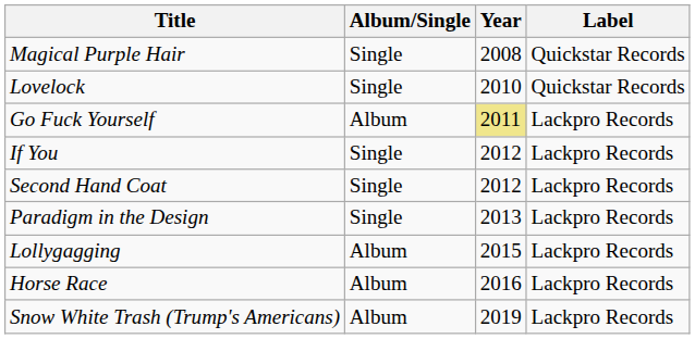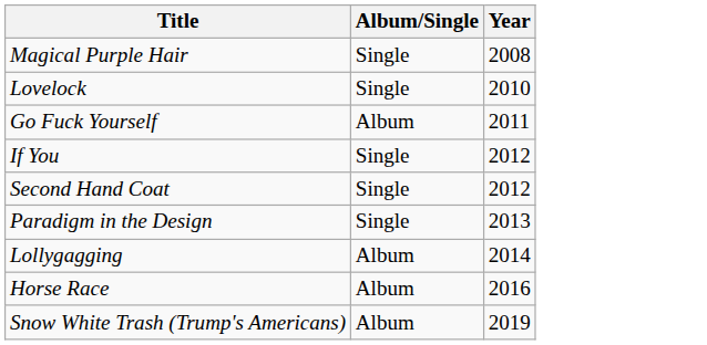 <table class="wikitable">
 <tr>
 <th>Title</th>
 <th>Album/Single</th>
 <th>Year</th>
-<th>Label</th>
 </tr>
 <tr>
 <td><em>Magical Purple Hair</em></td>
 <td>Single</td>
 <td>2008</td>
-<td>Quickstar Records</td>
 </tr>
 <tr>
 <td><em>Lovelock</em></td>
 <td>Single</td>
 <td>2010</td>
-<td>Quickstar Records</td>
 </tr>
 <tr>
 <td><em>Go Fuck Yourself</em></td>
 <td>Album</td>
-<td style="background: khaki;">2011</td>
-<td>Lackpro Records</td>
+<td>2011</td>
 </tr>
 <tr>
 <td><em>If You</em></td>
 <td>Single</td>
 <td>2012</td>
-<td>Lackpro Records</td>
 </tr>
 <tr>
 <td><em>Second Hand Coat</em></td>
 <td>Single</td>
 <td>2012</td>
-<td>Lackpro Records</td>
 </tr>
 <tr>
 <td><em>Paradigm in the Design</em></td>
 <td>Single</td>
 <td>2013</td>
-<td>Lackpro Records</td>
 </tr>
 <tr>
 <td><em>Lollygagging</em></td>
 <td>Album</td>
-<td>2015</td>
-<td>Lackpro Records</td>
+<td>2014</td>
 </tr>
 <tr>
 <td><em>Horse Race</em></td>
 <td>Album</td>
 <td>2016</td>
-<td>Lackpro Records</td>
 </tr>
 <tr>
 <td><em>Snow White Trash (Trump's Americans)</em></td>
 <td>Album</td>
 <td>2019</td>
-<td>Lackpro Records</td>
 </tr>
 </table>
